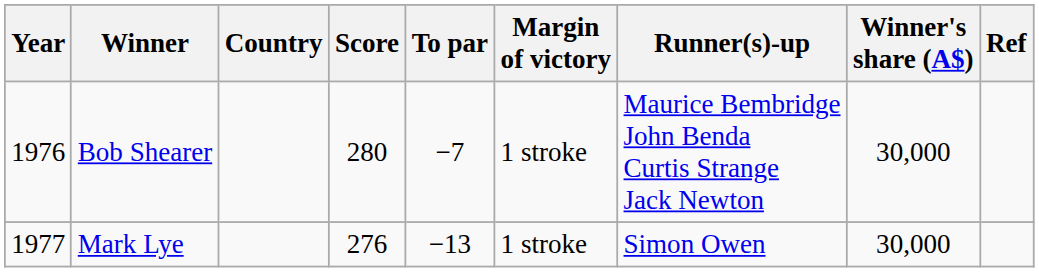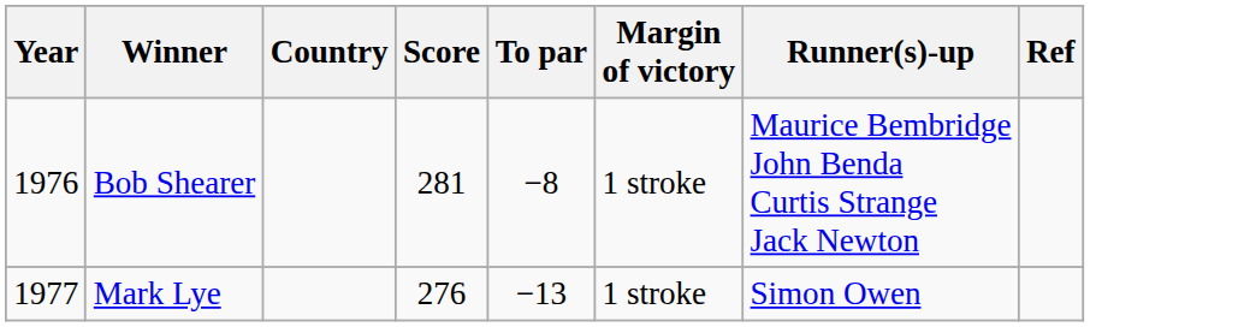 <table class=wikitable style="font-size:95%">
 <tr>
 <th>Year</th>
 <th>Winner</th>
 <th>Country</th>
 <th>Score</th>
 <th>To par</th>
 <th>Margin<br>of victory</th>
 <th>Runner(s)-up</th>
-<th>Winner's<br>share (<a href='#'>A$</a>)</th>
 <th>Ref</th>
 </tr>
 <tr>
 <td>1976</td>
 <td><a href='#'>Bob Shearer</a></td>
 <td></td>
-<td align=center>280</td>
-<td align=center>−7</td>
+<td align=center>281</td>
+<td align=center>−8</td>
 <td>1 stroke</td>
 <td> <a href='#'>Maurice Bembridge</a><br> <a href='#'>John Benda</a><br> <a href='#'>Curtis Strange</a><br> <a href='#'>Jack Newton</a></td>
-<td align=center>30,000</td>
 <td></td>
 </tr>
 <tr>
 <td>1977</td>
 <td><a href='#'>Mark Lye</a></td>
 <td></td>
 <td align=center>276</td>
 <td align=center>−13</td>
 <td>1 stroke</td>
 <td> <a href='#'>Simon Owen</a></td>
-<td align=center>30,000</td>
 <td></td>
 </tr>
 </table>
